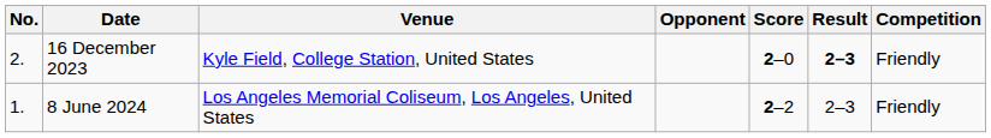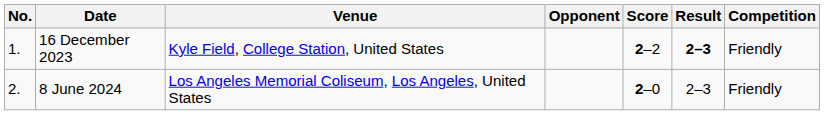 <table class="wikitable plainrowheaders sortable">
 <tr>
 <th>No.</th>
 <th>Date</th>
 <th>Venue</th>
 <th>Opponent</th>
 <th>Score</th>
 <th>Result</th>
 <th>Competition</th>
 </tr>
 <tr>
-<td>2.</td>
+<td>1.</td>
 <td>16 December 2023</td>
 <td><a href='#'>Kyle Field</a>, <a href='#'>College Station</a>, United States</td>
 <td></td>
-<td align=center><strong>2</strong>–0</td>
+<td align=center><strong>2</strong>–2</td>
 <td align=center><strong>2–3</strong></td>
 <td>Friendly</td>
 </tr>
 <tr>
-<td>1.</td>
+<td>2.</td>
 <td>8 June 2024</td>
 <td><a href='#'>Los Angeles Memorial Coliseum</a>, <a href='#'>Los Angeles</a>, United States</td>
 <td></td>
-<td align=center><strong>2</strong>–2</td>
+<td align=center><strong>2</strong>–0</td>
 <td align=center>2–3</td>
 <td>Friendly</td>
 </tr>
 </table>
